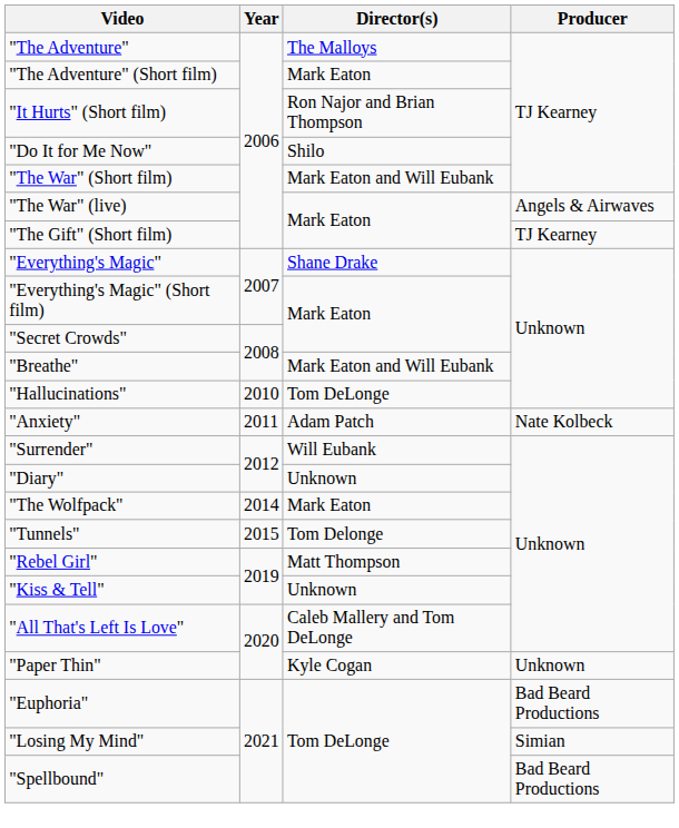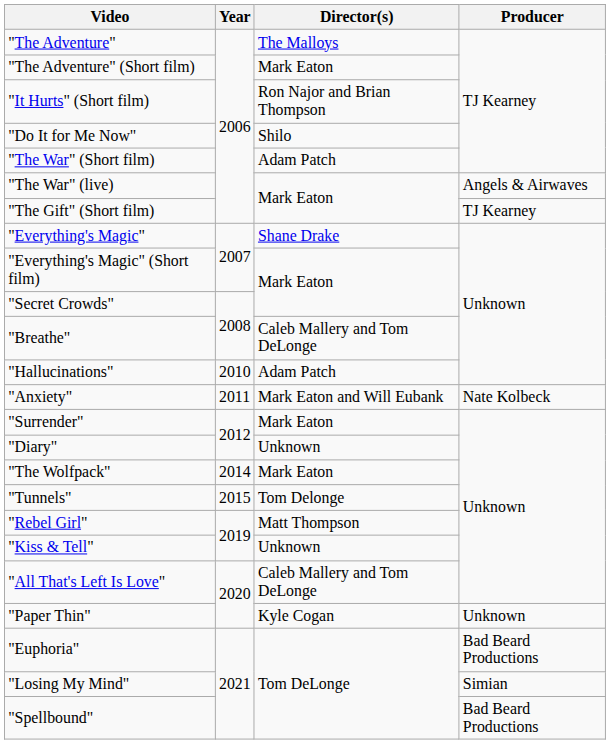 <table class="wikitable">
 <tr>
 <th>Video</th>
 <th>Year</th>
 <th>Director(s)</th>
 <th>Producer</th>
 </tr>
 <tr>
 <td>"<a href='#'>The Adventure</a>"</td>
 <td rowspan="7">2006</td>
 <td><a href='#'>The Malloys</a></td>
 <td rowspan="5">TJ Kearney</td>
 </tr>
 <tr>
 <td>"The Adventure" (Short film)</td>
 <td>Mark Eaton</td>
 </tr>
 <tr>
 <td>"<a href='#'>It Hurts</a>" (Short film)</td>
 <td>Ron Najor and Brian Thompson</td>
 </tr>
 <tr>
 <td>"Do It for Me Now"</td>
 <td>Shilo</td>
 </tr>
 <tr>
 <td>"<a href='#'>The War</a>" (Short film)</td>
-<td>Mark Eaton and Will Eubank</td>
+<td>Adam Patch</td>
 </tr>
 <tr>
 <td>"The War" (live)</td>
 <td rowspan="2">Mark Eaton</td>
 <td>Angels & Airwaves</td>
 </tr>
 <tr>
 <td>"The Gift" (Short film)</td>
 <td>TJ Kearney</td>
 </tr>
 <tr>
 <td>"<a href='#'>Everything's Magic</a>"</td>
 <td rowspan="2">2007</td>
 <td><a href='#'>Shane Drake</a></td>
 <td rowspan="5">Unknown</td>
 </tr>
 <tr>
 <td>"Everything's Magic" (Short film)</td>
 <td rowspan="2">Mark Eaton</td>
 </tr>
 <tr>
 <td>"Secret Crowds"</td>
 <td rowspan="2">2008</td>
 </tr>
 <tr>
 <td>"Breathe"</td>
-<td>Mark Eaton and Will Eubank</td>
+<td>Caleb Mallery and Tom DeLonge</td>
 </tr>
 <tr>
 <td>"Hallucinations"</td>
 <td>2010</td>
-<td>Tom DeLonge</td>
+<td>Adam Patch</td>
 </tr>
 <tr>
 <td>"Anxiety"</td>
 <td>2011</td>
-<td>Adam Patch</td>
+<td>Mark Eaton and Will Eubank</td>
 <td>Nate Kolbeck</td>
 </tr>
 <tr>
 <td>"Surrender"</td>
 <td rowspan="2">2012</td>
-<td>Will Eubank</td>
+<td>Mark Eaton</td>
 <td rowspan="7">Unknown</td>
 </tr>
 <tr>
 <td>"Diary"</td>
 <td>Unknown</td>
 </tr>
 <tr>
 <td>"The Wolfpack"</td>
 <td>2014</td>
 <td>Mark Eaton</td>
 </tr>
 <tr>
 <td>"Tunnels"</td>
 <td>2015</td>
 <td>Tom Delonge</td>
 </tr>
 <tr>
 <td>"<a href='#'>Rebel Girl</a>"</td>
 <td rowspan="2">2019</td>
 <td>Matt Thompson</td>
 </tr>
 <tr>
 <td>"<a href='#'>Kiss & Tell</a>"</td>
 <td>Unknown</td>
 </tr>
 <tr>
 <td>"<a href='#'>All That's Left Is Love</a>"</td>
 <td rowspan="2">2020</td>
 <td>Caleb Mallery and Tom DeLonge</td>
 </tr>
 <tr>
 <td>"Paper Thin"</td>
 <td>Kyle Cogan</td>
 <td>Unknown</td>
 </tr>
 <tr>
 <td>"Euphoria"</td>
 <td rowspan="3">2021</td>
 <td rowspan="3">Tom DeLonge</td>
 <td>Bad Beard Productions</td>
 </tr>
 <tr>
 <td>"Losing My Mind"</td>
 <td>Simian</td>
 </tr>
 <tr>
 <td>"Spellbound"</td>
 <td>Bad Beard Productions</td>
 </tr>
 </table>
